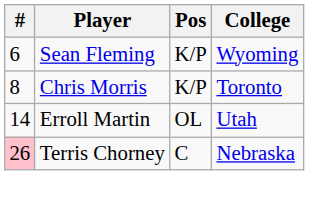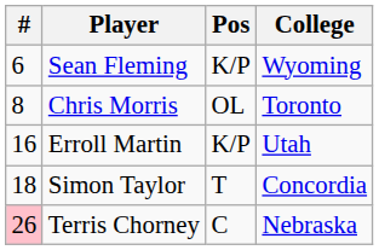 <table class="wikitable">
 <tr>
 <th>#</th>
 <th>Player</th>
 <th>Pos</th>
 <th>College</th>
 </tr>
 <tr>
 <td>6</td>
 <td><a href='#'>Sean Fleming</a></td>
 <td>K/P</td>
 <td><a href='#'>Wyoming</a></td>
 </tr>
 <tr>
 <td>8</td>
 <td><a href='#'>Chris Morris</a></td>
-<td>K/P</td>
+<td>OL</td>
 <td><a href='#'>Toronto</a></td>
 </tr>
 <tr>
-<td>14</td>
+<td>16</td>
 <td>Erroll Martin</td>
-<td>OL</td>
+<td>K/P</td>
 <td><a href='#'>Utah</a></td>
+</tr>
+<tr>
+<td>18</td>
+<td>Simon Taylor</td>
+<td>T</td>
+<td><a href='#'>Concordia</a></td>
 </tr>
 <tr>
 <td style="background: pink;">26</td>
 <td>Terris Chorney</td>
 <td>C</td>
 <td><a href='#'>Nebraska</a></td>
 </tr>
 </table>
